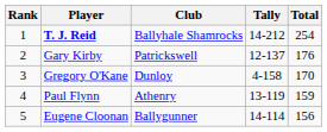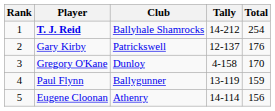 <table class="wikitable">
 <tr>
 <th>Rank</th>
 <th>Player</th>
 <th>Club</th>
 <th>Tally</th>
 <th>Total</th>
 </tr>
 <tr>
 <td rowspan=1 align=center>1</td>
 <td><strong><a href='#'>T. J. Reid</a></strong></td>
 <td><a href='#'>Ballyhale Shamrocks</a></td>
 <td align=center>14-212</td>
 <td align=center>254</td>
 </tr>
 <tr>
 <td rowspan=1 align=center>2</td>
 <td><a href='#'>Gary Kirby</a></td>
 <td><a href='#'>Patrickswell</a></td>
 <td align=center>12-137</td>
 <td align=center>176</td>
 </tr>
 <tr>
 <td rowspan=1 align=center>3</td>
 <td><a href='#'>Gregory O'Kane</a></td>
 <td><a href='#'>Dunloy</a></td>
 <td align=center>4-158</td>
 <td align=center>170</td>
 </tr>
 <tr>
 <td rowspan=1 align=center>4</td>
 <td><a href='#'>Paul Flynn</a></td>
-<td><a href='#'>Athenry</a></td>
+<td><a href='#'>Ballygunner</a></td>
 <td align=center>13-119</td>
 <td align=center>159</td>
 </tr>
 <tr>
 <td rowspan=1 align=center>5</td>
 <td><a href='#'>Eugene Cloonan</a></td>
-<td><a href='#'>Ballygunner</a></td>
+<td><a href='#'>Athenry</a></td>
 <td align=center>14-114</td>
 <td align=center>156</td>
 </tr>
 </table>
